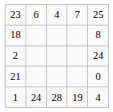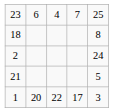 <table class="wikitable" style="margin-left:auto;margin-right:auto;text-align:center;width:10em;height:10em;table-layout:fixed;">
 <tr>
 <td>23</td>
 <td>6</td>
 <td>4</td>
 <td>7</td>
 <td>25</td>
 </tr>
 <tr>
 <td>18</td>
 <td></td>
 <td></td>
 <td></td>
 <td>8</td>
 </tr>
 <tr>
 <td>2</td>
 <td></td>
 <td></td>
 <td></td>
 <td>24</td>
 </tr>
 <tr>
 <td>21</td>
 <td></td>
 <td></td>
 <td></td>
-<td>0</td>
+<td>5</td>
 </tr>
 <tr>
 <td>1</td>
-<td>24</td>
-<td>28</td>
-<td>19</td>
-<td>4</td>
+<td>20</td>
+<td>22</td>
+<td>17</td>
+<td>3</td>
 </tr>
 </table>
